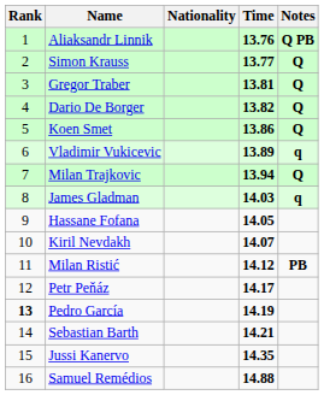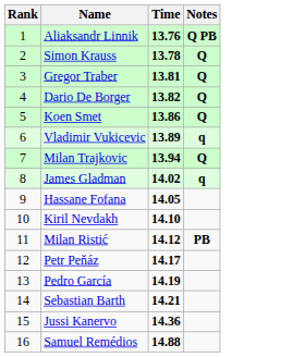 <table class="wikitable sortable" style="text-align:center">
 <tr>
 <th>Rank</th>
 <th>Name</th>
-<th>Nationality</th>
 <th>Time</th>
 <th>Notes</th>
 </tr>
 <tr bgcolor=ccffcc>
 <td>1</td>
 <td align=left><a href='#'>Aliaksandr Linnik</a></td>
-<td align=left></td>
 <td><strong>13.76</strong></td>
 <td><strong>Q PB</strong></td>
 </tr>
 <tr bgcolor=ccffcc>
 <td>2</td>
 <td align=left><a href='#'>Simon Krauss</a></td>
-<td align=left></td>
-<td><strong>13.77</strong></td>
+<td><strong>13.78</strong></td>
 <td><strong>Q</strong></td>
 </tr>
 <tr bgcolor=ccffcc>
 <td>3</td>
 <td align=left><a href='#'>Gregor Traber</a></td>
-<td align=left></td>
 <td><strong>13.81</strong></td>
 <td><strong>Q</strong></td>
 </tr>
 <tr bgcolor=ccffcc>
 <td>4</td>
 <td align=left><a href='#'>Dario De Borger</a></td>
-<td align=left></td>
 <td><strong>13.82</strong></td>
 <td><strong>Q</strong></td>
 </tr>
 <tr bgcolor=ccffcc>
 <td>5</td>
 <td align=left><a href='#'>Koen Smet</a></td>
-<td align=left></td>
 <td><strong>13.86</strong></td>
 <td><strong>Q</strong></td>
 </tr>
 <tr bgcolor=ddffdd>
 <td>6</td>
 <td align=left><a href='#'>Vladimir Vukicevic</a></td>
-<td align=left></td>
 <td><strong>13.89</strong></td>
 <td><strong>q</strong></td>
 </tr>
 <tr bgcolor=ccffcc>
 <td>7</td>
 <td align=left><a href='#'>Milan Trajkovic</a></td>
-<td align=left></td>
 <td><strong>13.94</strong></td>
 <td><strong>Q</strong></td>
 </tr>
 <tr bgcolor=ddffdd>
 <td>8</td>
 <td align=left><a href='#'>James Gladman</a></td>
-<td align=left></td>
-<td><strong>14.03</strong></td>
+<td><strong>14.02</strong></td>
 <td><strong>q</strong></td>
 </tr>
 <tr>
 <td>9</td>
 <td align=left><a href='#'>Hassane Fofana</a></td>
-<td align=left></td>
 <td><strong>14.05</strong></td>
 <td></td>
 </tr>
 <tr>
 <td>10</td>
 <td align=left><a href='#'>Kiril Nevdakh</a></td>
-<td align=left></td>
-<td><strong>14.07</strong></td>
+<td><strong>14.10</strong></td>
 <td></td>
 </tr>
 <tr>
 <td>11</td>
 <td align=left><a href='#'>Milan Ristić</a></td>
-<td align=left></td>
 <td><strong>14.12</strong></td>
 <td><strong>PB</strong></td>
 </tr>
 <tr>
 <td>12</td>
 <td align=left><a href='#'>Petr Peňáz</a></td>
-<td align=left></td>
 <td><strong>14.17</strong></td>
 <td></td>
 </tr>
 <tr>
-<td><strong>13</strong></td>
+<td>13</td>
 <td align=left><a href='#'>Pedro García</a></td>
-<td align=left></td>
 <td><strong>14.19</strong></td>
 <td></td>
 </tr>
 <tr>
 <td>14</td>
 <td align=left><a href='#'>Sebastian Barth</a></td>
-<td align=left></td>
 <td><strong>14.21</strong></td>
 <td></td>
 </tr>
 <tr>
 <td>15</td>
 <td align=left><a href='#'>Jussi Kanervo</a></td>
-<td align=left></td>
-<td><strong>14.35</strong></td>
+<td><strong>14.36</strong></td>
 <td></td>
 </tr>
 <tr>
 <td>16</td>
 <td align=left><a href='#'>Samuel Remédios</a></td>
-<td align=left></td>
 <td><strong>14.88</strong></td>
 <td></td>
 </tr>
 </table>
